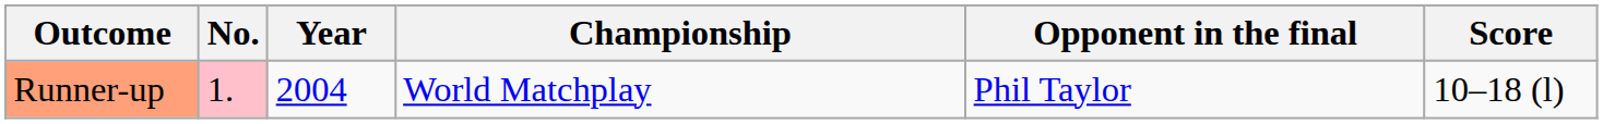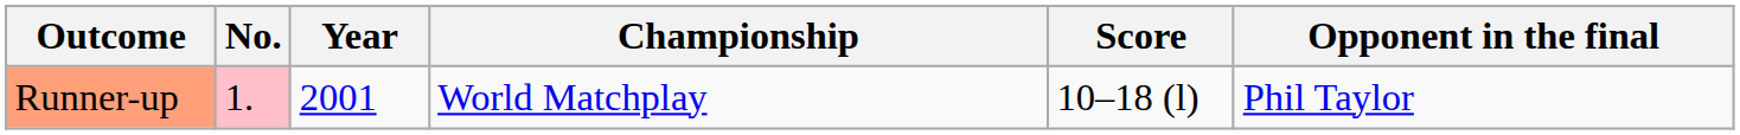 <table class="wikitable">
 <tr>
 <th width="80">Outcome</th>
 <th width="20">No.</th>
 <th width="50">Year</th>
 <th style="width:250px;">Championship</th>
+<th width="70">Score</th>
 <th style="width:200px;">Opponent in the final</th>
-<th width="70">Score</th>
 </tr>
 <tr>
 <td style="background:#ffa07a;">Runner-up</td>
 <td style="background: pink;">1.</td>
-<td><a href='#'>2004</a></td>
+<td><a href='#'>2001</a></td>
 <td><a href='#'>World Matchplay</a></td>
+<td>10–18 (l)</td>
 <td> <a href='#'>Phil Taylor</a></td>
-<td>10–18 (l)</td>
 </tr>
 </table>
